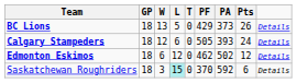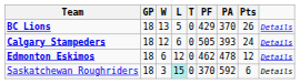 <table class="wikitable">
 <tr>
 <th>Team</th>
 <th>GP</th>
 <th>W</th>
 <th>L</th>
 <th>T</th>
 <th>PF</th>
 <th>PA</th>
 <th>Pts</th>
 </tr>
 <tr align="center">
 <td align="left"><strong><a href='#'>BC Lions</a></strong></td>
 <td>18</td>
 <td>13</td>
 <td>5</td>
 <td>0</td>
 <td>429</td>
-<td>373</td>
+<td>370</td>
 <td>26</td>
 <td><small><em><a href='#'>Details</a></em></small></td>
 </tr>
 <tr align="center">
 <td align="left"><strong><a href='#'>Calgary Stampeders</a></strong></td>
 <td>18</td>
 <td>12</td>
 <td>6</td>
 <td>0</td>
 <td>505</td>
 <td>393</td>
 <td>24</td>
 <td><small><em><a href='#'>Details</a></em></small></td>
 </tr>
 <tr align="center">
 <td align="left"><strong><a href='#'>Edmonton Eskimos</a></strong></td>
 <td>18</td>
 <td>6</td>
 <td>12</td>
 <td>0</td>
 <td>462</td>
-<td>502</td>
+<td>478</td>
 <td>12</td>
 <td><small><em><a href='#'>Details</a></em></small></td>
 </tr>
 <tr align="center">
 <td align="left"><a href='#'>Saskatchewan Roughriders</a></td>
 <td>18</td>
 <td>3</td>
 <td style="background: paleturquoise;">15</td>
 <td>0</td>
 <td>370</td>
 <td>592</td>
 <td>6</td>
 <td><small><em>Details</em></small></td>
 </tr>
 </table>
